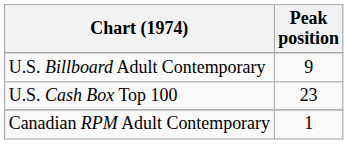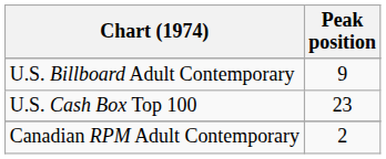 <table class="wikitable sortable">
 <tr>
 <th align="left">Chart (1974)</th>
 <th align="center">Peak<br>position</th>
 </tr>
 <tr>
 </tr>
 <tr>
 <td align="left">U.S. <em>Billboard</em> Adult Contemporary</td>
 <td align="center">9</td>
 </tr>
 <tr>
 <td align="left">U.S. <em>Cash Box</em> Top 100 </td>
 <td align="center">23</td>
 </tr>
 <tr>
 </tr>
 <tr>
 <td>Canadian <em>RPM</em> Adult Contemporary</td>
-<td align="center">1</td>
+<td align="center">2</td>
 </tr>
 </table>
